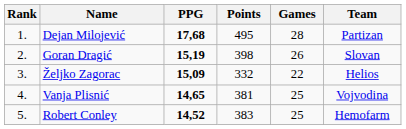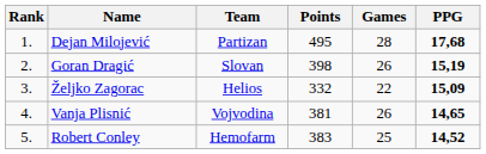 <table class="wikitable" style="text-align: center;">
 <tr>
 <th>Rank</th>
 <th width="150">Name</th>
-<th width="60">PPG</th>
+<th width="90">Team</th>
 <th width="60">Points</th>
 <th width="60">Games</th>
-<th width="90">Team</th>
+<th width="60">PPG</th>
 </tr>
 <tr>
 <td>1.</td>
 <td align="left"> <a href='#'>Dejan Milojević</a></td>
-<td><strong>17,68</strong></td>
+<td><a href='#'>Partizan</a></td>
 <td>495</td>
 <td>28</td>
-<td><a href='#'>Partizan</a></td>
+<td><strong>17,68</strong></td>
 </tr>
 <tr>
 <td>2.</td>
 <td align="left"> <a href='#'>Goran Dragić</a></td>
-<td><strong>15,19</strong></td>
+<td><a href='#'>Slovan</a></td>
 <td>398</td>
 <td>26</td>
-<td><a href='#'>Slovan</a></td>
+<td><strong>15,19</strong></td>
 </tr>
 <tr>
 <td>3.</td>
 <td align="left"> <a href='#'>Željko Zagorac</a></td>
-<td><strong>15,09</strong></td>
+<td><a href='#'>Helios</a></td>
 <td>332</td>
 <td>22</td>
-<td><a href='#'>Helios</a></td>
+<td><strong>15,09</strong></td>
 </tr>
 <tr>
 <td>4.</td>
 <td align="left"> <a href='#'>Vanja Plisnić</a></td>
+<td><a href='#'>Vojvodina</a></td>
+<td>381</td>
+<td>26</td>
 <td><strong>14,65</strong></td>
-<td>381</td>
-<td>25</td>
-<td><a href='#'>Vojvodina</a></td>
 </tr>
 <tr>
 <td>5.</td>
 <td align="left"> <a href='#'>Robert Conley</a></td>
-<td><strong>14,52</strong></td>
+<td><a href='#'>Hemofarm</a></td>
 <td>383</td>
 <td>25</td>
-<td><a href='#'>Hemofarm</a></td>
+<td><strong>14,52</strong></td>
 </tr>
 </table>
